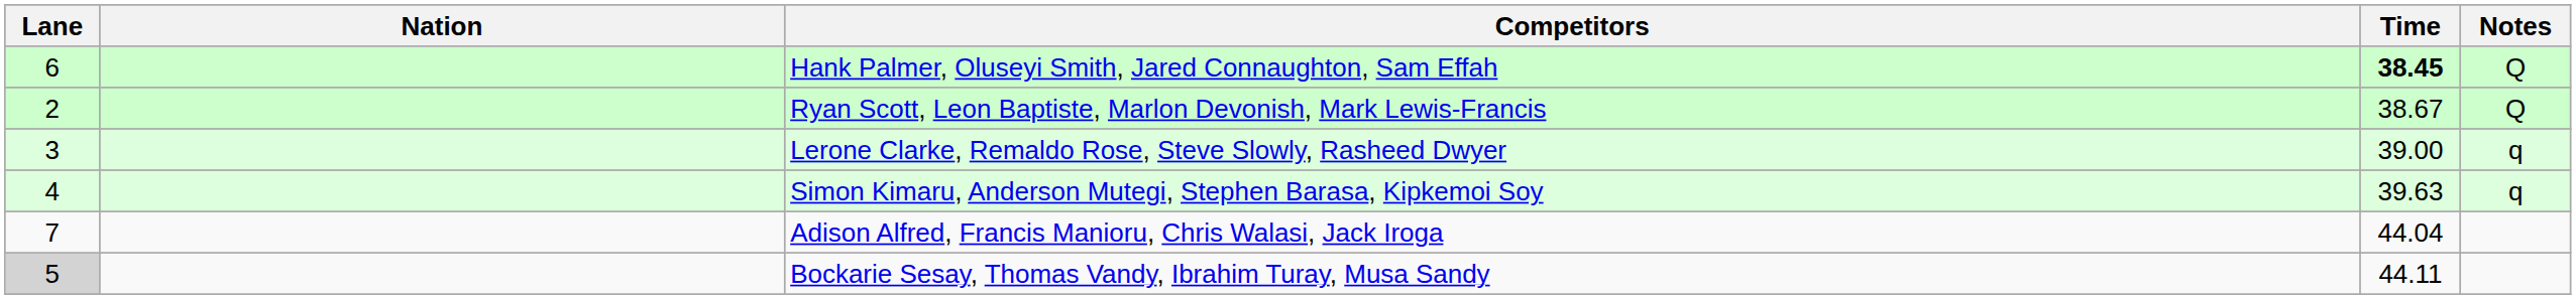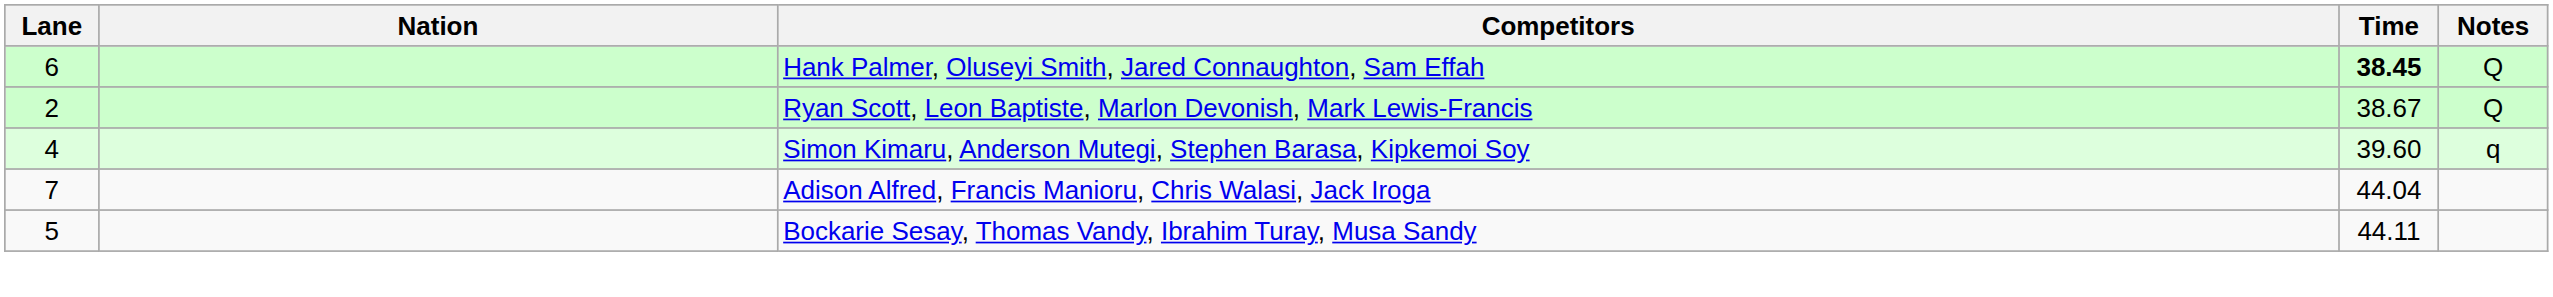 <table class="wikitable sortable" width=75% style="text-align:center; font-size:95%">
 <tr>
 <th width=15>Lane</th>
 <th width=300>Nation</th>
 <th width=700>Competitors</th>
 <th width=15>Time</th>
 <th width=15>Notes</th>
 </tr>
 <tr bgcolor=ccffcc>
 <td>6</td>
 <td align=left></td>
 <td align=left><a href='#'>Hank Palmer</a>, <a href='#'>Oluseyi Smith</a>, <a href='#'>Jared Connaughton</a>, <a href='#'>Sam Effah</a></td>
 <td><strong>38.45</strong></td>
 <td>Q</td>
 </tr>
 <tr bgcolor=ccffcc>
 <td>2</td>
 <td align=left></td>
 <td align=left><a href='#'>Ryan Scott</a>, <a href='#'>Leon Baptiste</a>, <a href='#'>Marlon Devonish</a>, <a href='#'>Mark Lewis-Francis</a></td>
 <td>38.67</td>
 <td>Q</td>
 </tr>
 <tr bgcolor=ddffdd>
-<td>3</td>
-<td align=left></td>
-<td align=left><a href='#'>Lerone Clarke</a>, <a href='#'>Remaldo Rose</a>, <a href='#'>Steve Slowly</a>, <a href='#'>Rasheed Dwyer</a></td>
-<td>39.00</td>
-<td>q</td>
-</tr>
-<tr bgcolor=ddffdd>
 <td>4</td>
 <td align=left></td>
 <td align=left><a href='#'>Simon Kimaru</a>, <a href='#'>Anderson Mutegi</a>, <a href='#'>Stephen Barasa</a>, <a href='#'>Kipkemoi Soy</a></td>
-<td>39.63</td>
+<td>39.60</td>
 <td>q</td>
 </tr>
 <tr>
 <td>7</td>
 <td align=left></td>
 <td align=left><a href='#'>Adison Alfred</a>, <a href='#'>Francis Manioru</a>, <a href='#'>Chris Walasi</a>, <a href='#'>Jack Iroga</a></td>
 <td>44.04</td>
 <td></td>
 </tr>
 <tr>
-<td style="background: lightgrey;">5</td>
+<td>5</td>
 <td align=left></td>
 <td align=left><a href='#'>Bockarie Sesay</a>, <a href='#'>Thomas Vandy</a>, <a href='#'>Ibrahim Turay</a>, <a href='#'>Musa Sandy</a></td>
 <td>44.11</td>
 <td></td>
 </tr>
 </table>
